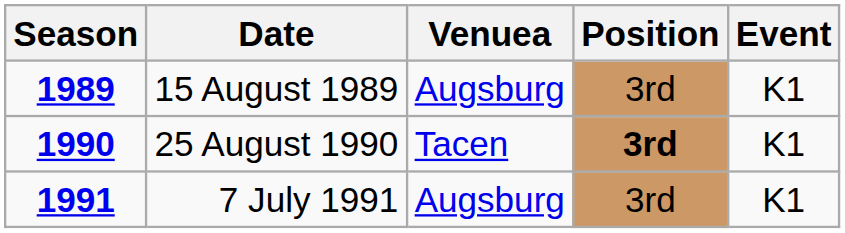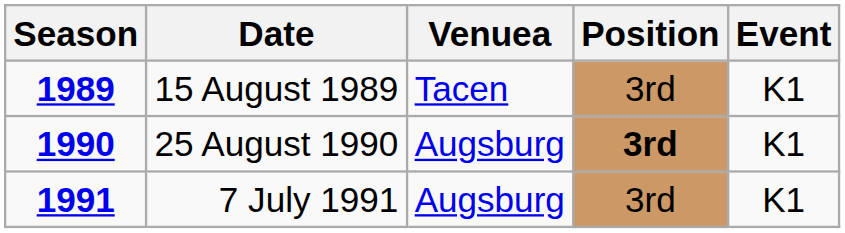 <table class="wikitable" style="text-align:center; font-size:95%;">
 <tr>
 <th>Season</th>
 <th>Date</th>
 <th>Venuea</th>
 <th>Position</th>
 <th>Event</th>
 </tr>
 <tr>
 <td><strong><a href='#'>1989</a></strong></td>
 <td align=right>15 August 1989</td>
-<td align=left><a href='#'>Augsburg</a></td>
+<td align=left><a href='#'>Tacen</a></td>
 <td bgcolor=cc9966>3rd</td>
 <td>K1</td>
 </tr>
 <tr>
 <td><strong><a href='#'>1990</a></strong></td>
 <td align=right>25 August 1990</td>
-<td align=left><a href='#'>Tacen</a></td>
+<td align=left><a href='#'>Augsburg</a></td>
 <td bgcolor=cc9966><strong>3rd</strong></td>
 <td>K1</td>
 </tr>
 <tr>
 <td><strong><a href='#'>1991</a></strong></td>
 <td align=right>7 July 1991</td>
 <td align=left><a href='#'>Augsburg</a></td>
 <td bgcolor=cc9966>3rd</td>
 <td>K1</td>
 </tr>
 </table>
